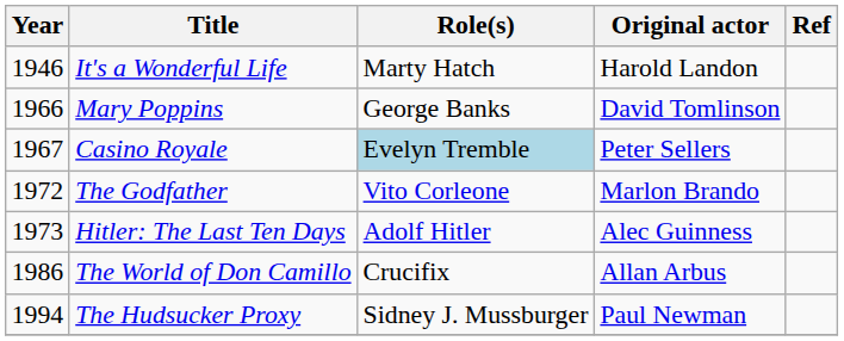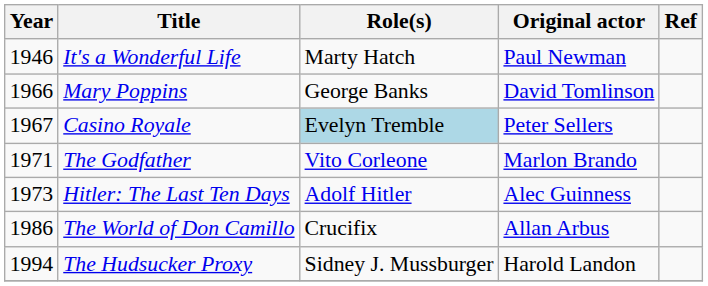 <table class="wikitable plainrowheaders sortable">
 <tr>
 <th scope="col">Year</th>
 <th scope="col">Title</th>
 <th scope="col">Role(s)</th>
 <th scope="col">Original actor</th>
 <th scope="col" class="unsortable">Ref</th>
 </tr>
 <tr>
 <td>1946</td>
 <td><em><a href='#'>It's a Wonderful Life</a></em></td>
 <td>Marty Hatch</td>
-<td>Harold Landon</td>
+<td><a href='#'>Paul Newman</a></td>
 <td></td>
 </tr>
 <tr>
 <td>1966</td>
 <td><em><a href='#'>Mary Poppins</a></em></td>
 <td>George Banks</td>
 <td><a href='#'>David Tomlinson</a></td>
 <td></td>
 </tr>
 <tr>
 <td>1967</td>
 <td><em><a href='#'>Casino Royale</a></em></td>
 <td style="background: lightblue;">Evelyn Tremble</td>
 <td><a href='#'>Peter Sellers</a></td>
 <td></td>
 </tr>
 <tr>
-<td>1972</td>
+<td>1971</td>
 <td><em><a href='#'>The Godfather</a></em></td>
 <td><a href='#'>Vito Corleone</a></td>
 <td><a href='#'>Marlon Brando</a></td>
 <td></td>
 </tr>
 <tr>
 <td>1973</td>
 <td><em><a href='#'>Hitler: The Last Ten Days</a></em></td>
 <td><a href='#'>Adolf Hitler</a></td>
 <td><a href='#'>Alec Guinness</a></td>
 <td></td>
 </tr>
 <tr>
 <td>1986</td>
 <td><em><a href='#'>The World of Don Camillo</a></em></td>
 <td>Crucifix</td>
 <td><a href='#'>Allan Arbus</a></td>
 <td></td>
 </tr>
 <tr>
 <td>1994</td>
 <td><em><a href='#'>The Hudsucker Proxy</a></em></td>
 <td>Sidney J. Mussburger</td>
-<td><a href='#'>Paul Newman</a></td>
+<td>Harold Landon</td>
 <td></td>
 </tr>
 <tr>
 </tr>
 </table>
